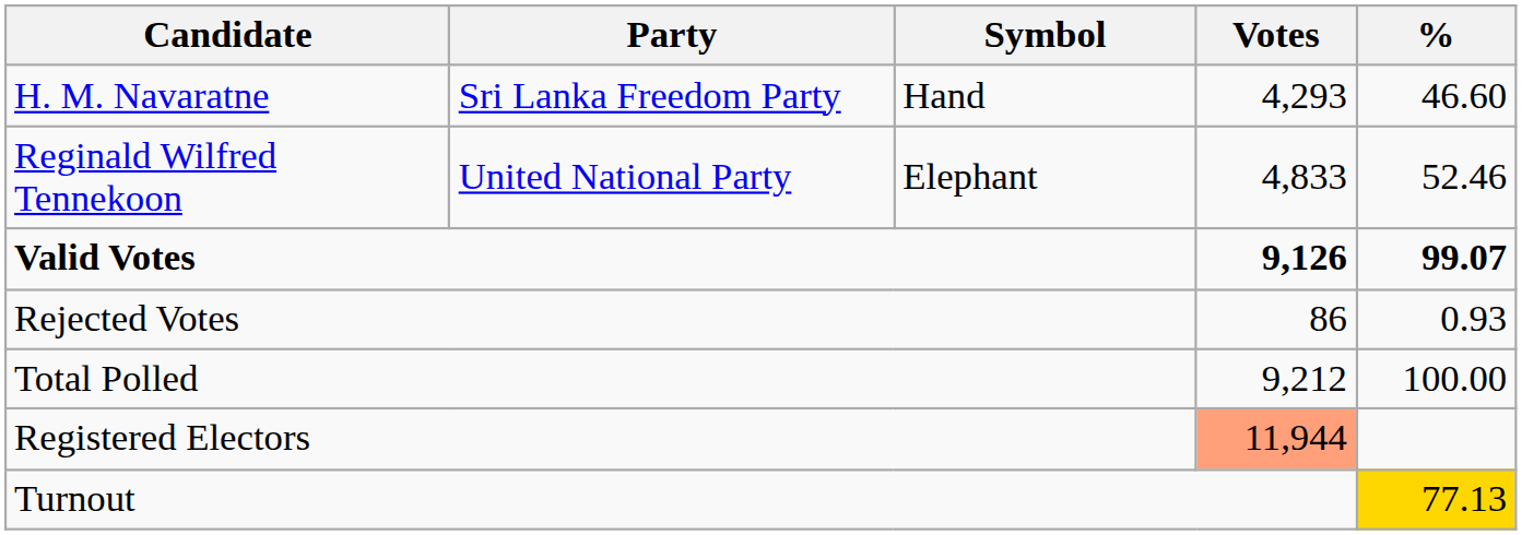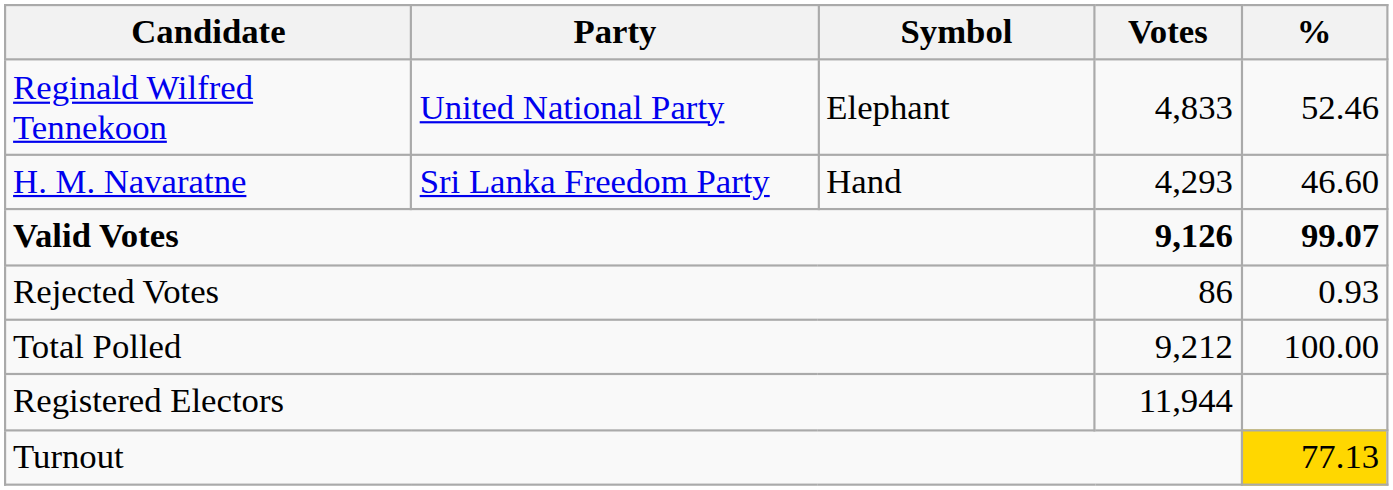 <table class="wikitable" border="1" style="text-align:right;">
 <tr>
 <th align=left width="180">Candidate</th>
 <th align=left width="180">Party</th>
 <th align=left width="120">Symbol</th>
 <th align=left width="60">Votes</th>
 <th align=left width="60">%</th>
 </tr>
 <tr>
+<td align=left><a href='#'>Reginald Wilfred Tennekoon</a></td>
+<td align=left><a href='#'>United National Party</a></td>
+<td align=left>Elephant</td>
+<td align=right>4,833</td>
+<td align=right>52.46</td>
+</tr>
+<tr>
 <td align=left><a href='#'>H. M. Navaratne</a></td>
 <td align=left><a href='#'>Sri Lanka Freedom Party</a></td>
 <td align=left>Hand</td>
 <td align=right>4,293</td>
 <td align=right>46.60</td>
-</tr>
-<tr>
-<td align=left><a href='#'>Reginald Wilfred Tennekoon</a></td>
-<td align=left><a href='#'>United National Party</a></td>
-<td align=left>Elephant</td>
-<td align=right>4,833</td>
-<td align=right>52.46</td>
 </tr>
 <tr>
 <td align=left colspan=3><strong>Valid Votes</strong></td>
 <td align=right><strong>9,126</strong></td>
 <td align=right><strong>99.07</strong></td>
 </tr>
 <tr>
 <td align=left colspan=3>Rejected Votes</td>
 <td align=right>86</td>
 <td align=right>0.93</td>
 </tr>
 <tr>
 <td align=left colspan=3>Total Polled</td>
 <td align=right>9,212</td>
 <td align=right>100.00</td>
 </tr>
 <tr>
 <td align=left colspan=3>Registered Electors</td>
-<td align=right style="background: lightsalmon;">11,944</td>
+<td align=right>11,944</td>
 <td></td>
 </tr>
 <tr>
 <td align=left colspan=4>Turnout</td>
 <td align=right style="background: gold;">77.13</td>
 </tr>
 </table>
